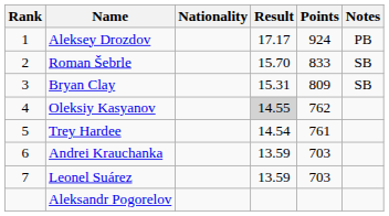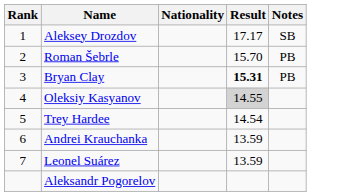 <table class="wikitable sortable" style="text-align:center">
 <tr>
 <th>Rank</th>
 <th>Name</th>
 <th>Nationality</th>
 <th>Result</th>
-<th>Points</th>
 <th>Notes</th>
 </tr>
 <tr>
 <td>1</td>
 <td align=left><a href='#'>Aleksey Drozdov</a></td>
 <td align=left></td>
 <td>17.17</td>
-<td>924</td>
-<td>PB</td>
+<td>SB</td>
 </tr>
 <tr>
 <td>2</td>
 <td align=left><a href='#'>Roman Šebrle</a></td>
 <td align=left></td>
 <td>15.70</td>
-<td>833</td>
-<td>SB</td>
+<td>PB</td>
 </tr>
 <tr>
 <td>3</td>
 <td align=left><a href='#'>Bryan Clay</a></td>
 <td align=left></td>
-<td>15.31</td>
-<td>809</td>
-<td>SB</td>
+<td><strong>15.31</strong></td>
+<td>PB</td>
 </tr>
 <tr>
 <td>4</td>
 <td align=left><a href='#'>Oleksiy Kasyanov</a></td>
 <td align=left></td>
 <td style="background: lightgrey;">14.55</td>
-<td>762</td>
 <td></td>
 </tr>
 <tr>
 <td>5</td>
 <td align=left><a href='#'>Trey Hardee</a></td>
 <td align=left></td>
 <td>14.54</td>
-<td>761</td>
 <td></td>
 </tr>
 <tr>
 <td>6</td>
 <td align=left><a href='#'>Andrei Krauchanka</a></td>
 <td align=left></td>
 <td>13.59</td>
-<td>703</td>
 <td></td>
 </tr>
 <tr>
 <td>7</td>
 <td align=left><a href='#'>Leonel Suárez</a></td>
 <td align=left></td>
 <td>13.59</td>
-<td>703</td>
 <td></td>
 </tr>
 <tr>
 <td></td>
 <td align=left><a href='#'>Aleksandr Pogorelov</a></td>
 <td align=left></td>
 <td></td>
 <td></td>
-<td></td>
 </tr>
 </table>
